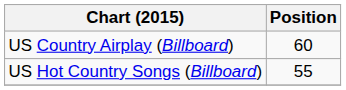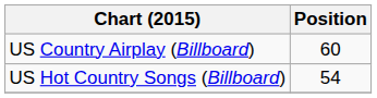 <table class="wikitable sortable">
 <tr>
 <th scope="col">Chart (2015)</th>
 <th scope="col">Position</th>
 </tr>
 <tr>
 <td>US <a href='#'>Country Airplay</a> (<em><a href='#'>Billboard</a></em>)</td>
 <td align="center">60</td>
 </tr>
 <tr>
 <td>US <a href='#'>Hot Country Songs</a> (<em><a href='#'>Billboard</a></em>)</td>
-<td align="center">55</td>
+<td align="center">54</td>
 </tr>
 <tr>
 </tr>
 </table>
